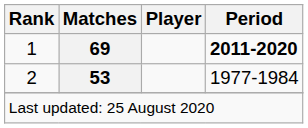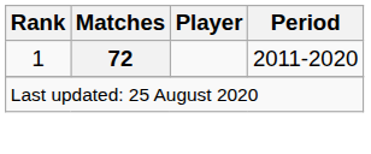 <table class="wikitable plainrowheaders sortable">
 <tr>
 <th scope=col>Rank</th>
 <th scope=col>Matches</th>
 <th scope=col>Player</th>
 <th scope=col>Period</th>
 </tr>
 <tr>
 <td align=center>1</td>
-<th scope=row style=text-align:center;>69</th>
+<th scope=row style=text-align:center;>72</th>
 <td></td>
-<td><strong>2011-2020</strong></td>
-</tr>
-<tr>
-<td align=center>2</td>
-<th scope=row style=text-align:center;>53</th>
-<td></td>
-<td>1977-1984</td>
+<td>2011-2020</td>
 </tr>
 <tr>
 </tr>
 <tr class=sortbottom>
 <td colspan=4><small>Last updated: 25 August 2020</small></td>
 </tr>
 </table>
